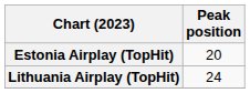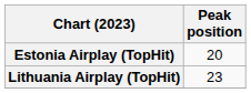 <table class="wikitable plainrowheaders sortable" style="text-align:center">
 <tr>
 <th scope="col">Chart (2023)</th>
 <th scope="col">Peak<br>position</th>
 </tr>
 <tr>
 <th scope="row">Estonia Airplay (TopHit)</th>
 <td>20</td>
 </tr>
 <tr>
 <th scope="row">Lithuania Airplay (TopHit)</th>
-<td>24</td>
+<td>23</td>
 </tr>
 <tr>
 </tr>
 </table>
